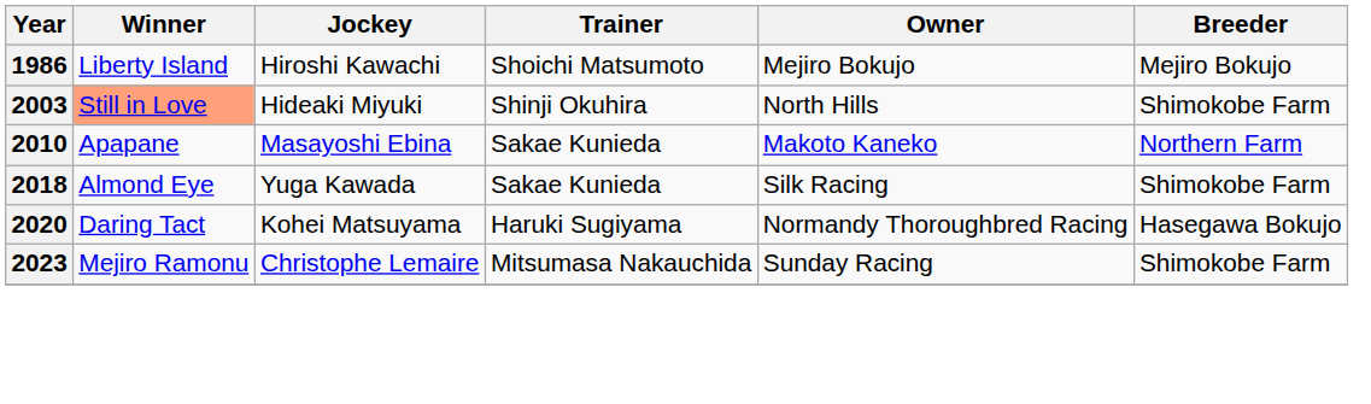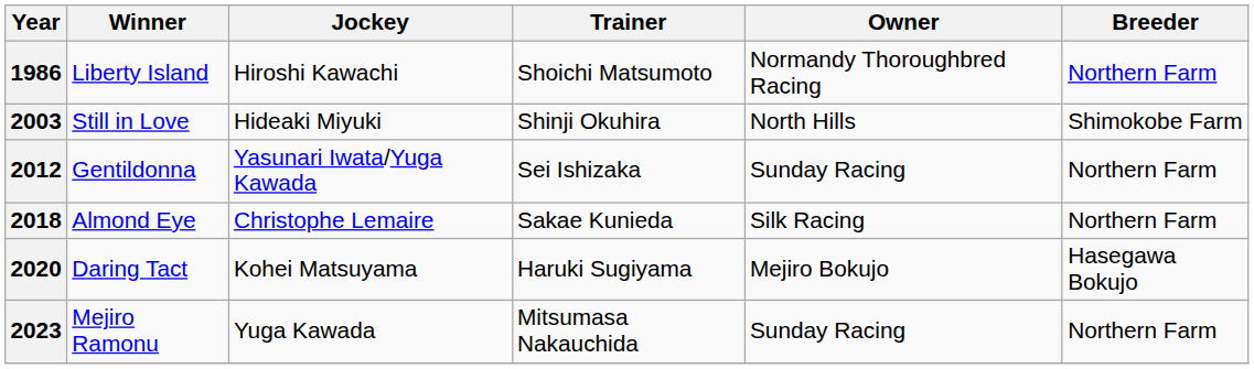 <table class="wikitable" style="text-align: left;">
 <tr>
 <th>Year</th>
 <th>Winner</th>
 <th>Jockey</th>
 <th>Trainer</th>
 <th>Owner</th>
 <th>Breeder</th>
 </tr>
 <tr>
 <th scope="row">1986</th>
 <td><a href='#'>Liberty Island</a></td>
 <td>Hiroshi Kawachi</td>
 <td>Shoichi Matsumoto</td>
-<td>Mejiro Bokujo</td>
-<td>Mejiro Bokujo</td>
+<td>Normandy Thoroughbred Racing</td>
+<td><a href='#'>Northern Farm</a></td>
 </tr>
 <tr>
 <th scope="row">2003</th>
-<td style="background: lightsalmon;"><a href='#'>Still in Love</a></td>
+<td><a href='#'>Still in Love</a></td>
 <td>Hideaki Miyuki</td>
 <td>Shinji Okuhira</td>
 <td>North Hills</td>
 <td>Shimokobe Farm</td>
 </tr>
 <tr>
-<th scope="row">2010</th>
-<td><a href='#'>Apapane</a></td>
-<td><a href='#'>Masayoshi Ebina</a></td>
-<td>Sakae Kunieda</td>
-<td><a href='#'>Makoto Kaneko</a></td>
-<td><a href='#'>Northern Farm</a></td>
+<th>2012</th>
+<td><a href='#'>Gentildonna</a></td>
+<td><a href='#'>Yasunari Iwata</a>/<a href='#'>Yuga Kawada</a></td>
+<td>Sei Ishizaka</td>
+<td>Sunday Racing</td>
+<td>Northern Farm</td>
 </tr>
 <tr>
 <th scope="row">2018</th>
 <td><a href='#'>Almond Eye</a></td>
-<td>Yuga Kawada</td>
+<td><a href='#'>Christophe Lemaire</a></td>
 <td>Sakae Kunieda</td>
 <td>Silk Racing</td>
-<td>Shimokobe Farm</td>
+<td>Northern Farm</td>
 </tr>
 <tr>
 <th scope="row">2020</th>
 <td><a href='#'>Daring Tact</a></td>
 <td>Kohei Matsuyama</td>
 <td>Haruki Sugiyama</td>
-<td>Normandy Thoroughbred Racing</td>
+<td>Mejiro Bokujo</td>
 <td>Hasegawa Bokujo</td>
 </tr>
 <tr>
 <th scope="row">2023</th>
 <td><a href='#'>Mejiro Ramonu</a></td>
-<td><a href='#'>Christophe Lemaire</a></td>
+<td>Yuga Kawada</td>
 <td>Mitsumasa Nakauchida</td>
 <td>Sunday Racing</td>
-<td>Shimokobe Farm</td>
+<td>Northern Farm</td>
 </tr>
 <tr>
 </tr>
 </table>
